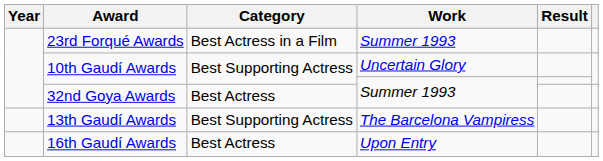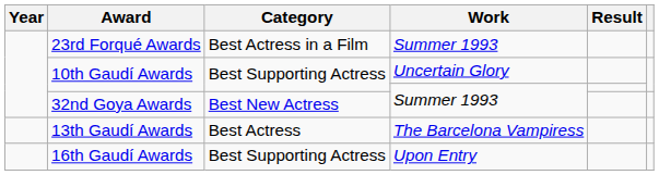 <table class="wikitable sortable plainrowheaders">
 <tr>
 <th>Year</th>
 <th>Award</th>
 <th>Category</th>
 <th>Work</th>
 <th>Result</th>
 <th scope="col" class="unsortable"></th>
 </tr>
 <tr>
 <td rowspan = "4"></td>
 <td><a href='#'>23rd Forqué Awards</a></td>
 <td>Best Actress in a Film</td>
 <td><em><a href='#'>Summer 1993</a></em></td>
 <td></td>
 <td></td>
 </tr>
 <tr>
 <td rowspan = "2"><a href='#'>10th Gaudí Awards</a></td>
 <td rowspan = "2">Best Supporting Actress</td>
 <td><em><a href='#'>Uncertain Glory</a></em></td>
 <td></td>
 <td rowspan = "2"></td>
 </tr>
 <tr>
 <td rowspan = "2"><em>Summer 1993</em></td>
 <td></td>
 </tr>
 <tr>
 <td><a href='#'>32nd Goya Awards</a></td>
-<td>Best Actress</td>
+<td><a href='#'>Best New Actress</a></td>
 <td></td>
 <td></td>
 </tr>
 <tr>
 <td></td>
 <td><a href='#'>13th Gaudí Awards</a></td>
-<td>Best Supporting Actress</td>
+<td>Best Actress</td>
 <td><em><a href='#'>The Barcelona Vampiress</a></em></td>
 <td></td>
 <td></td>
 </tr>
 <tr>
 <td></td>
 <td><a href='#'>16th Gaudí Awards</a></td>
-<td>Best Actress</td>
+<td>Best Supporting Actress</td>
 <td><em><a href='#'>Upon Entry</a></em></td>
 <td></td>
 <td></td>
 </tr>
 </table>
